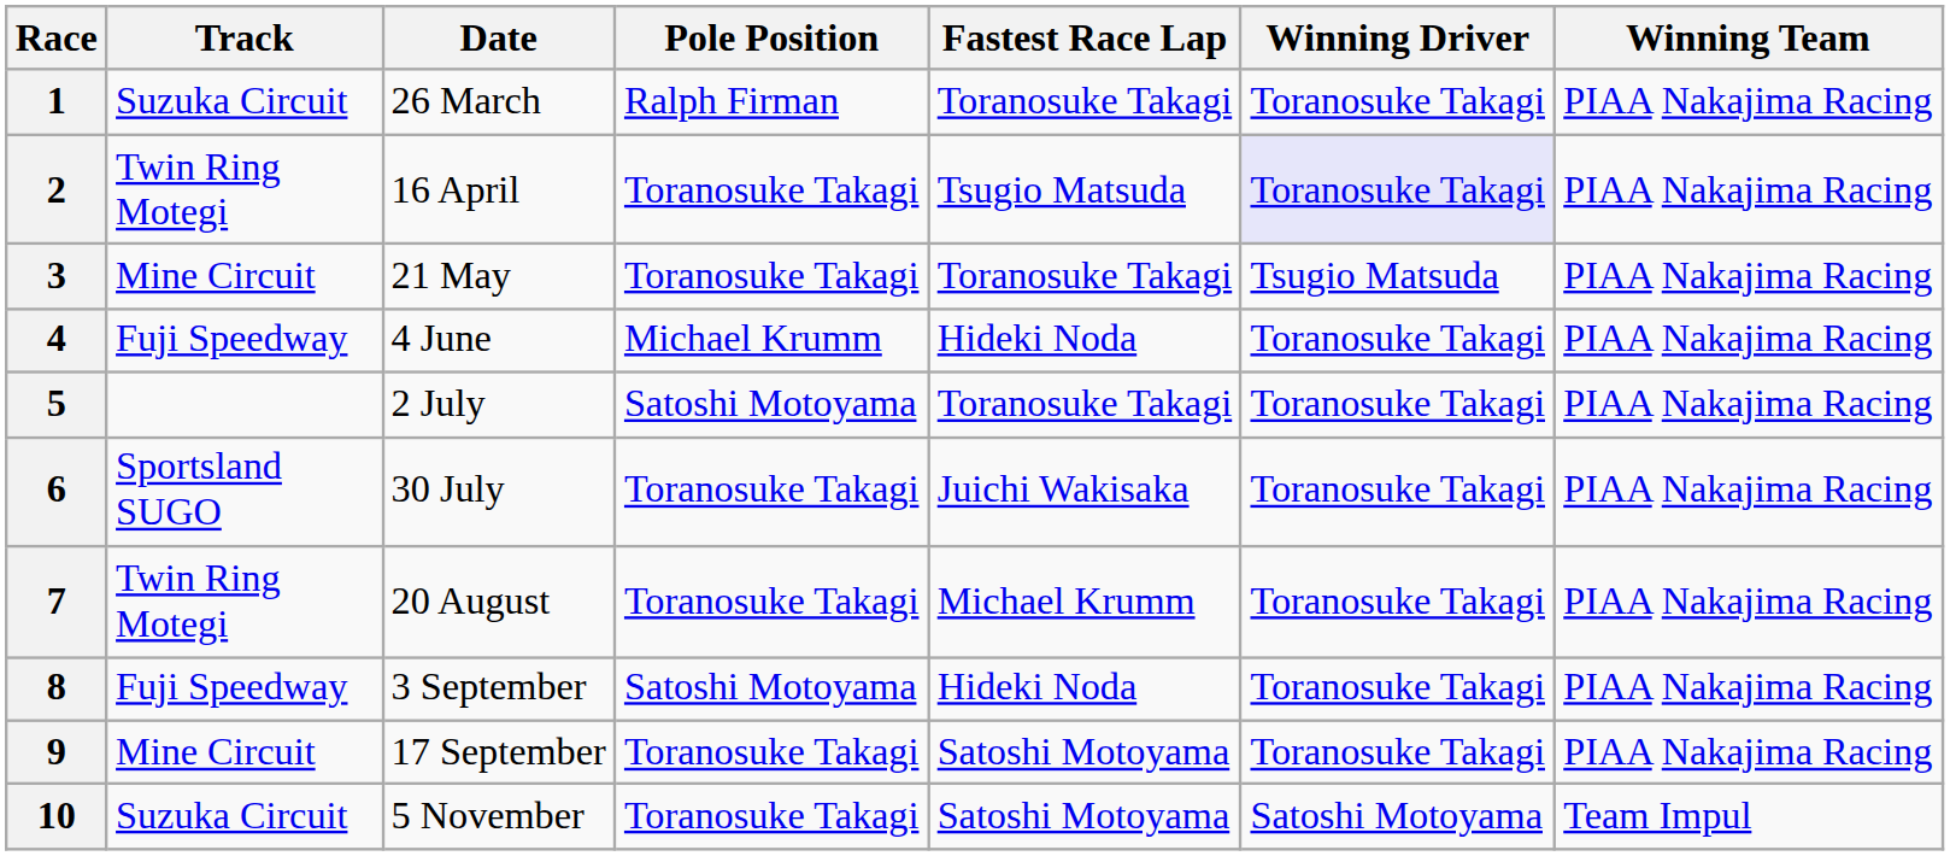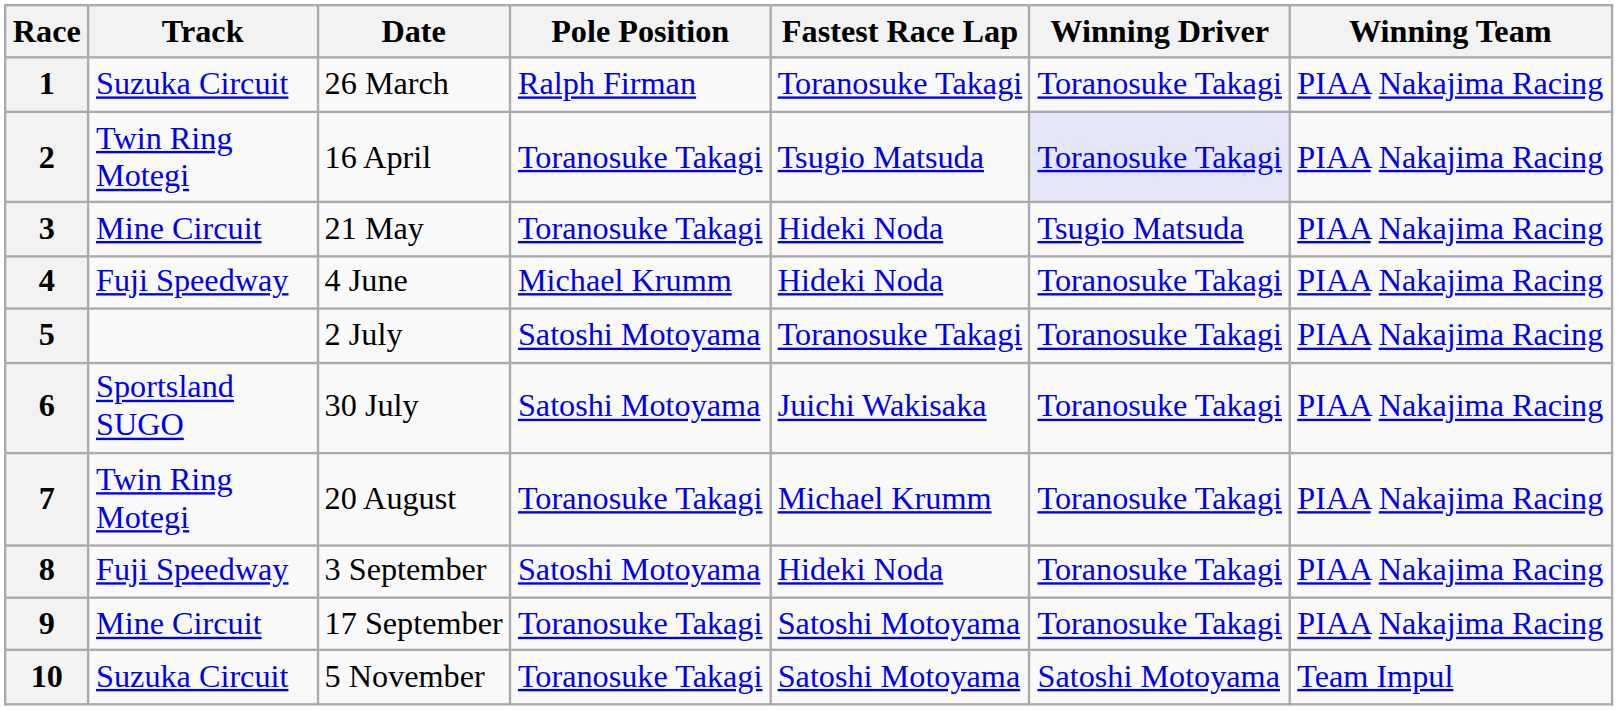 <table class="wikitable" style="font-size:85%">
 <tr>
 <th>Race</th>
 <th>Track</th>
 <th>Date</th>
 <th>Pole Position</th>
 <th>Fastest Race Lap</th>
 <th>Winning Driver</th>
 <th>Winning Team</th>
 </tr>
 <tr>
 <th>1</th>
 <td width="90" align="left"><a href='#'>Suzuka Circuit</a></td>
 <td align="left">26 March</td>
 <td align="left"> <a href='#'>Ralph Firman</a></td>
 <td align="left"> <a href='#'>Toranosuke Takagi</a></td>
 <td align="left"> <a href='#'>Toranosuke Takagi</a></td>
 <td><a href='#'>PIAA</a> <a href='#'>Nakajima Racing</a></td>
 </tr>
 <tr>
 <th>2</th>
 <td align="left"><a href='#'>Twin Ring Motegi</a></td>
 <td align="left">16 April</td>
 <td align="left"> <a href='#'>Toranosuke Takagi</a></td>
 <td align="left"> <a href='#'>Tsugio Matsuda</a></td>
 <td align="left" style="background: lavender;"> <a href='#'>Toranosuke Takagi</a></td>
 <td><a href='#'>PIAA</a> <a href='#'>Nakajima Racing</a></td>
 </tr>
 <tr>
 <th>3</th>
 <td align="left"><a href='#'>Mine Circuit</a></td>
 <td align="left">21 May</td>
 <td align="left"> <a href='#'>Toranosuke Takagi</a></td>
-<td align="left"> <a href='#'>Toranosuke Takagi</a></td>
+<td align="left"> <a href='#'>Hideki Noda</a></td>
 <td align="left"> <a href='#'>Tsugio Matsuda</a></td>
 <td><a href='#'>PIAA</a> <a href='#'>Nakajima Racing</a></td>
 </tr>
 <tr>
 <th>4</th>
 <td align="left"><a href='#'>Fuji Speedway</a></td>
 <td align="left">4 June</td>
 <td align="left"> <a href='#'>Michael Krumm</a></td>
 <td align="left"> <a href='#'>Hideki Noda</a></td>
 <td align="left"> <a href='#'>Toranosuke Takagi</a></td>
 <td><a href='#'>PIAA</a> <a href='#'>Nakajima Racing</a></td>
 </tr>
 <tr>
 <th>5</th>
 <td align="left"></td>
 <td align="left">2 July</td>
 <td align="left"> <a href='#'>Satoshi Motoyama</a></td>
 <td align="left"> <a href='#'>Toranosuke Takagi</a></td>
 <td align="left"> <a href='#'>Toranosuke Takagi</a></td>
 <td><a href='#'>PIAA</a> <a href='#'>Nakajima Racing</a></td>
 </tr>
 <tr>
 <th>6</th>
 <td align="left"><a href='#'>Sportsland SUGO</a></td>
 <td align="left">30 July</td>
-<td align="left"> <a href='#'>Toranosuke Takagi</a></td>
+<td align="left"> <a href='#'>Satoshi Motoyama</a></td>
 <td align="left"> <a href='#'>Juichi Wakisaka</a></td>
 <td align="left"> <a href='#'>Toranosuke Takagi</a></td>
 <td><a href='#'>PIAA</a> <a href='#'>Nakajima Racing</a></td>
 </tr>
 <tr>
 <th>7</th>
 <td align="left"><a href='#'>Twin Ring Motegi</a></td>
 <td align="left">20 August</td>
 <td align="left"> <a href='#'>Toranosuke Takagi</a></td>
 <td align="left"> <a href='#'>Michael Krumm</a></td>
 <td align="left"> <a href='#'>Toranosuke Takagi</a></td>
 <td><a href='#'>PIAA</a> <a href='#'>Nakajima Racing</a></td>
 </tr>
 <tr>
 <th>8</th>
 <td align="left"><a href='#'>Fuji Speedway</a></td>
 <td align="left">3 September</td>
 <td align="left"> <a href='#'>Satoshi Motoyama</a></td>
 <td align="left"> <a href='#'>Hideki Noda</a></td>
 <td align="left"> <a href='#'>Toranosuke Takagi</a></td>
 <td><a href='#'>PIAA</a> <a href='#'>Nakajima Racing</a></td>
 </tr>
 <tr>
 <th>9</th>
 <td align="left"><a href='#'>Mine Circuit</a></td>
 <td align="left">17 September</td>
 <td align="left"> <a href='#'>Toranosuke Takagi</a></td>
 <td align="left"> <a href='#'>Satoshi Motoyama</a></td>
 <td align="left"> <a href='#'>Toranosuke Takagi</a></td>
 <td><a href='#'>PIAA</a> <a href='#'>Nakajima Racing</a></td>
 </tr>
 <tr>
 <th>10</th>
 <td align="left"><a href='#'>Suzuka Circuit</a></td>
 <td align="left">5 November</td>
 <td align="left"> <a href='#'>Toranosuke Takagi</a></td>
 <td align="left"> <a href='#'>Satoshi Motoyama</a></td>
 <td align="left"> <a href='#'>Satoshi Motoyama</a></td>
 <td><a href='#'>Team Impul</a></td>
 </tr>
 </table>
